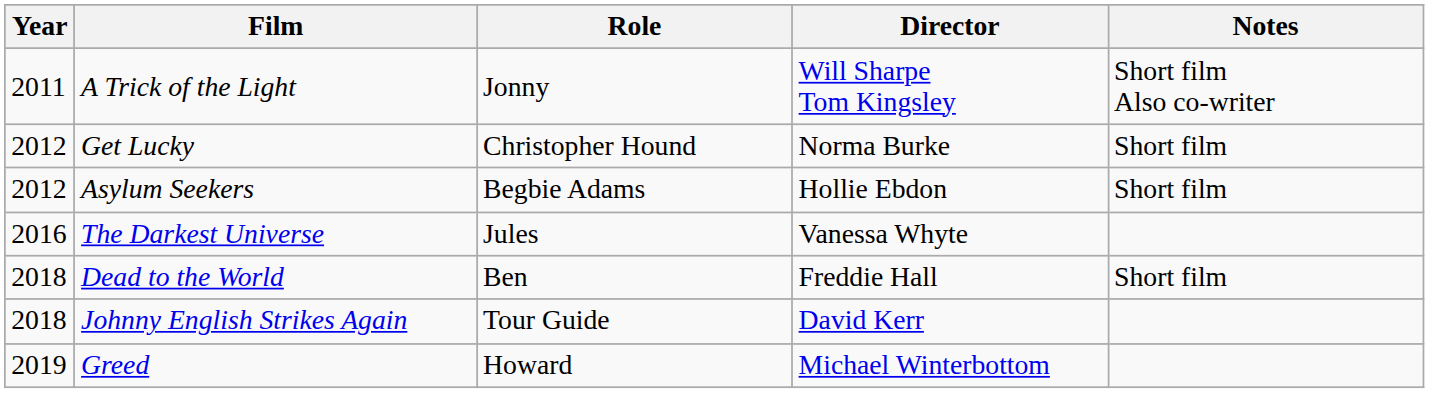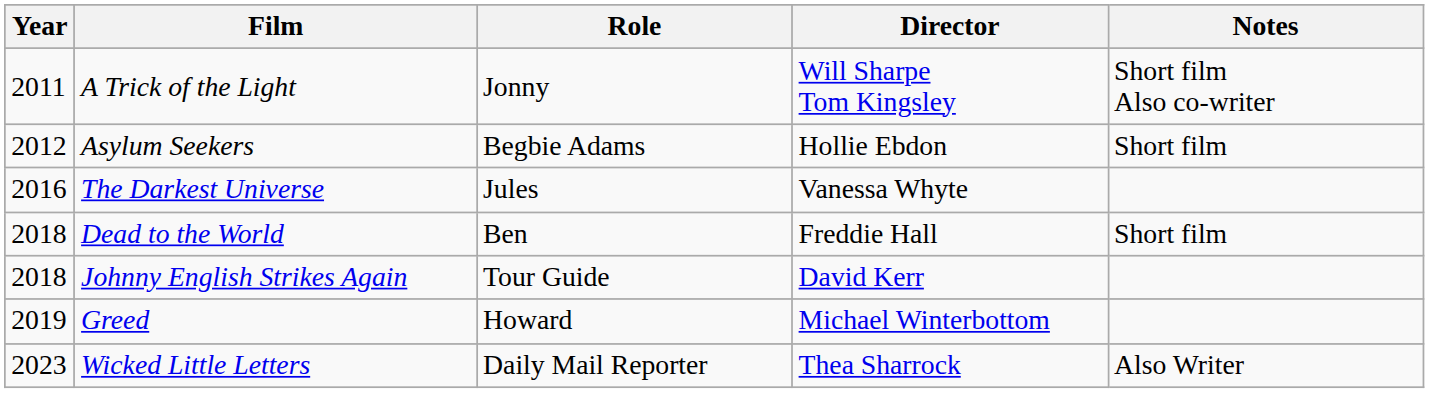 <table class="wikitable">
 <tr>
 <th width="33">Year</th>
 <th width="225">Film</th>
 <th width="175">Role</th>
 <th width="175">Director</th>
 <th width="175">Notes</th>
 </tr>
 <tr>
 <td>2011</td>
 <td><em>A Trick of the Light</em></td>
 <td>Jonny</td>
 <td><a href='#'>Will Sharpe</a><br><a href='#'>Tom Kingsley</a></td>
 <td>Short film<br>Also co-writer</td>
-</tr>
-<tr>
-<td>2012</td>
-<td><em>Get Lucky</em></td>
-<td>Christopher Hound</td>
-<td>Norma Burke</td>
-<td>Short film</td>
 </tr>
 <tr>
 <td>2012</td>
 <td><em>Asylum Seekers</em></td>
 <td>Begbie Adams</td>
 <td>Hollie Ebdon</td>
 <td>Short film</td>
 </tr>
 <tr>
 <td>2016</td>
 <td><em><a href='#'>The Darkest Universe</a></em></td>
 <td>Jules</td>
 <td>Vanessa Whyte</td>
 <td></td>
 </tr>
 <tr>
 <td>2018</td>
 <td><em><a href='#'>Dead to the World</a></em></td>
 <td>Ben</td>
 <td>Freddie Hall</td>
 <td>Short film</td>
 </tr>
 <tr>
 <td>2018</td>
 <td><em><a href='#'>Johnny English Strikes Again</a></em></td>
 <td>Tour Guide</td>
 <td><a href='#'>David Kerr</a></td>
 <td></td>
 </tr>
 <tr>
 <td>2019</td>
 <td><em><a href='#'>Greed</a></em></td>
 <td>Howard</td>
 <td><a href='#'>Michael Winterbottom</a></td>
 <td></td>
 </tr>
+<tr>
+<td>2023</td>
+<td><em><a href='#'>Wicked Little Letters</a></em></td>
+<td>Daily Mail Reporter</td>
+<td><a href='#'>Thea Sharrock</a></td>
+<td>Also Writer</td>
+</tr>
 </table>
